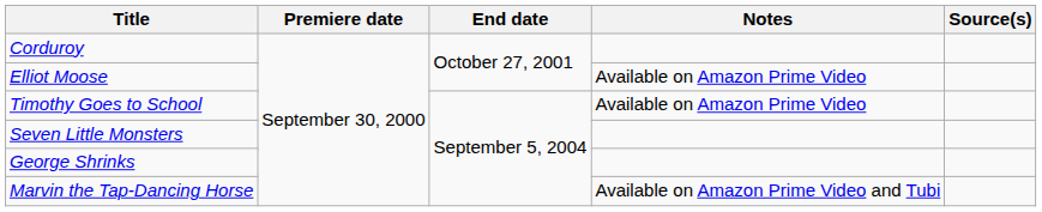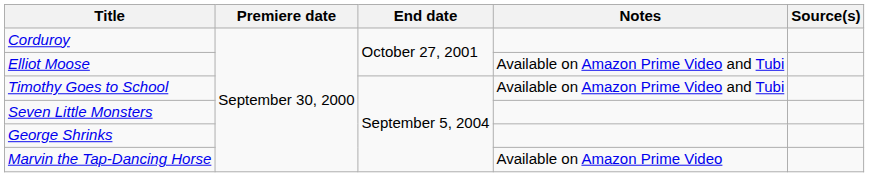 <table class="wikitable sortable">
 <tr>
 <th>Title</th>
 <th>Premiere date</th>
 <th>End date</th>
 <th>Notes</th>
 <th>Source(s)</th>
 </tr>
 <tr>
 <td><em><a href='#'>Corduroy</a></em></td>
 <td rowspan="6">September 30, 2000</td>
 <td rowspan="2">October 27, 2001</td>
 <td></td>
 <td></td>
 </tr>
 <tr>
 <td><em><a href='#'>Elliot Moose</a></em></td>
-<td>Available on <a href='#'>Amazon Prime Video</a></td>
+<td>Available on <a href='#'>Amazon Prime Video</a> and <a href='#'>Tubi</a></td>
 <td></td>
 </tr>
 <tr>
 <td><em><a href='#'>Timothy Goes to School</a></em></td>
 <td rowspan="4">September 5, 2004</td>
-<td>Available on <a href='#'>Amazon Prime Video</a></td>
+<td>Available on <a href='#'>Amazon Prime Video</a> and <a href='#'>Tubi</a></td>
 <td></td>
 </tr>
 <tr>
 <td><em><a href='#'>Seven Little Monsters</a></em></td>
 <td></td>
 <td></td>
 </tr>
 <tr>
 <td><em><a href='#'>George Shrinks</a></em></td>
 <td></td>
 <td></td>
 </tr>
 <tr>
 <td><em><a href='#'>Marvin the Tap-Dancing Horse</a></em></td>
-<td>Available on <a href='#'>Amazon Prime Video</a> and <a href='#'>Tubi</a></td>
+<td>Available on <a href='#'>Amazon Prime Video</a></td>
 <td></td>
 </tr>
 </table>
